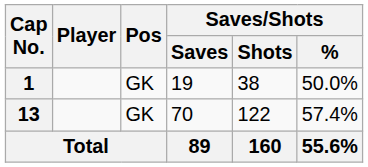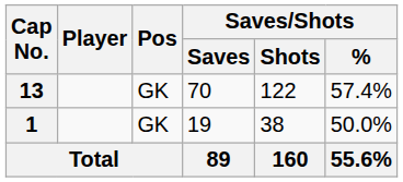 <table class="wikitable sortable sticky-header-multi defaultcenter col2left" style="font-size: 100%; margin-left: 1em;">
 <tr>
 <th scope="col" rowspan="2">Cap<br>No.</th>
 <th scope="col" rowspan="2">Player</th>
 <th scope="col" rowspan="2">Pos</th>
 <th scope="colgroup" colspan="3">Saves/Shots</th>
 </tr>
 <tr>
 <th scope="col">Saves</th>
 <th scope="col">Shots</th>
 <th scope="col">%</th>
 </tr>
 <tr>
+<th scope="row">13</th>
+<td></td>
+<td>GK</td>
+<td>70</td>
+<td>122</td>
+<td>57.4%</td>
+</tr>
+<tr>
 <th scope="row">1</th>
 <td></td>
 <td>GK</td>
 <td>19</td>
 <td>38</td>
 <td>50.0%</td>
-</tr>
-<tr>
-<th scope="row">13</th>
-<td></td>
-<td>GK</td>
-<td>70</td>
-<td>122</td>
-<td>57.4%</td>
 </tr>
 <tr class="sortbottom">
 <th colspan="3">Total</th>
 <th>89</th>
 <th>160</th>
 <th>55.6%</th>
 </tr>
 </table>
